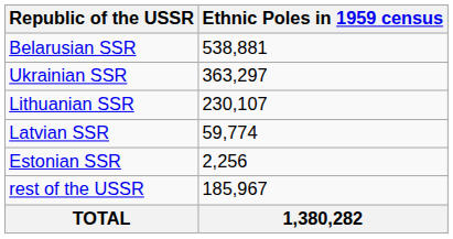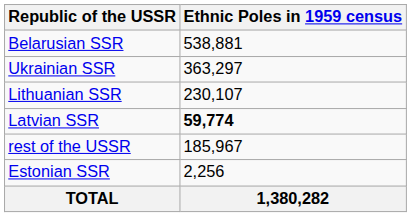 <table class="wikitable">
 <tr>
 <th>Republic of the USSR</th>
 <th>Ethnic Poles in <a href='#'>1959 census</a></th>
 </tr>
 <tr>
 <td><a href='#'>Belarusian SSR</a></td>
 <td>538,881</td>
 </tr>
 <tr>
 <td><a href='#'>Ukrainian SSR</a></td>
 <td>363,297</td>
 </tr>
 <tr>
 <td><a href='#'>Lithuanian SSR</a></td>
 <td>230,107</td>
 </tr>
 <tr>
 <td><a href='#'>Latvian SSR</a></td>
-<td>59,774</td>
+<td><strong>59,774</strong></td>
+</tr>
+<tr>
+<td><a href='#'>rest of the USSR</a></td>
+<td>185,967</td>
 </tr>
 <tr>
 <td><a href='#'>Estonian SSR</a></td>
 <td>2,256</td>
 </tr>
 <tr>
-<td><a href='#'>rest of the USSR</a></td>
-<td>185,967</td>
-</tr>
-<tr>
 <th>TOTAL</th>
 <th>1,380,282</th>
 </tr>
 </table>
